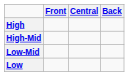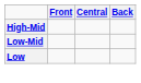 <table class="wikitable">
 <tr style="font-size: 80%;">
 <td> </td>
 <th><a href='#'>Front</a></th>
 <th><a href='#'>Central</a></th>
 <th><a href='#'>Back</a></th>
-</tr>
-<tr>
-<th style="font-size: 80%; text-align: left;"><a href='#'>High</a></th>
-<td></td>
-<td></td>
-<td></td>
 </tr>
 <tr>
 <th style="font-size: 80%; text-align: left;"><a href='#'>High-Mid</a></th>
 <td></td>
 <td></td>
 <td></td>
 </tr>
 <tr>
 <th style="font-size: 80%; text-align: left;"><a href='#'>Low-Mid</a></th>
 <td></td>
 <td></td>
 <td></td>
 </tr>
 <tr>
 <th style="font-size: 80%; text-align: left;"><a href='#'>Low</a></th>
 <td></td>
 <td></td>
 <td></td>
 </tr>
 </table>
